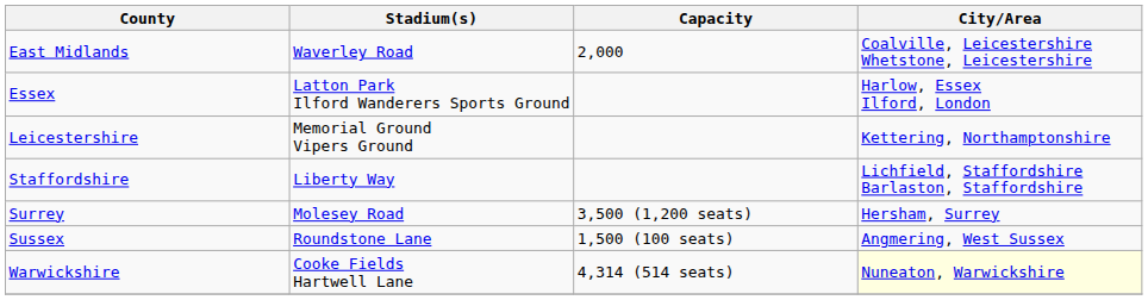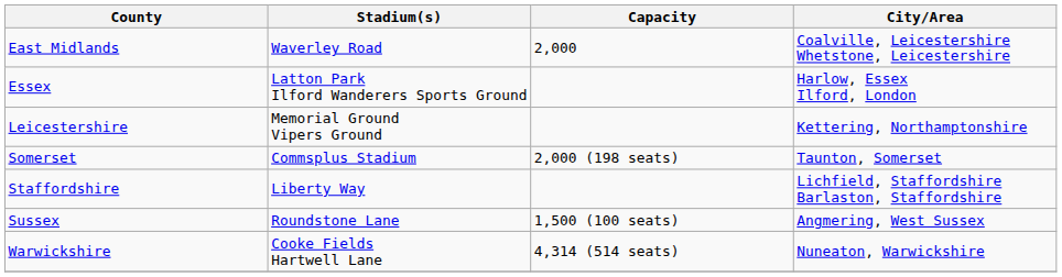 <table class="wikitable sortable">
 <tr>
 <th width=25%>County</th>
 <th width=25%>Stadium(s)</th>
 <th width=25%>Capacity</th>
 <th width=25%>City/Area</th>
 </tr>
 <tr>
 <td><a href='#'>East Midlands</a></td>
 <td><a href='#'>Waverley Road</a></td>
 <td>2,000</td>
 <td><a href='#'>Coalville</a>, <a href='#'>Leicestershire</a><br><a href='#'>Whetstone</a>, <a href='#'>Leicestershire</a></td>
 </tr>
 <tr>
 <td><a href='#'>Essex</a></td>
 <td><a href='#'>Latton Park</a><br>Ilford Wanderers Sports Ground</td>
 <td></td>
 <td><a href='#'>Harlow</a>, <a href='#'>Essex</a><br><a href='#'>Ilford</a>, <a href='#'>London</a></td>
 </tr>
 <tr>
 <td><a href='#'>Leicestershire</a></td>
 <td>Memorial Ground<br>Vipers Ground</td>
 <td></td>
 <td><a href='#'>Kettering</a>, <a href='#'>Northamptonshire</a></td>
 </tr>
 <tr>
+<td><a href='#'>Somerset</a></td>
+<td><a href='#'>Commsplus Stadium</a></td>
+<td>2,000 (198 seats)</td>
+<td><a href='#'>Taunton</a>, <a href='#'>Somerset</a></td>
+</tr>
+<tr>
 <td><a href='#'>Staffordshire</a></td>
 <td><a href='#'>Liberty Way</a></td>
 <td></td>
 <td><a href='#'>Lichfield</a>, <a href='#'>Staffordshire</a><br><a href='#'>Barlaston</a>, <a href='#'>Staffordshire</a></td>
-</tr>
-<tr>
-<td><a href='#'>Surrey</a></td>
-<td><a href='#'>Molesey Road</a></td>
-<td>3,500 (1,200 seats)</td>
-<td><a href='#'>Hersham</a>, <a href='#'>Surrey</a></td>
 </tr>
 <tr>
 <td><a href='#'>Sussex</a></td>
 <td><a href='#'>Roundstone Lane</a></td>
 <td>1,500 (100 seats)</td>
 <td><a href='#'>Angmering</a>, <a href='#'>West Sussex</a></td>
 </tr>
 <tr>
 <td><a href='#'>Warwickshire</a></td>
 <td><a href='#'>Cooke Fields</a><br>Hartwell Lane</td>
 <td>4,314 (514 seats)</td>
-<td style="background: lightyellow;"><a href='#'>Nuneaton</a>, <a href='#'>Warwickshire</a></td>
+<td><a href='#'>Nuneaton</a>, <a href='#'>Warwickshire</a></td>
 </tr>
 <tr>
 </tr>
 </table>
